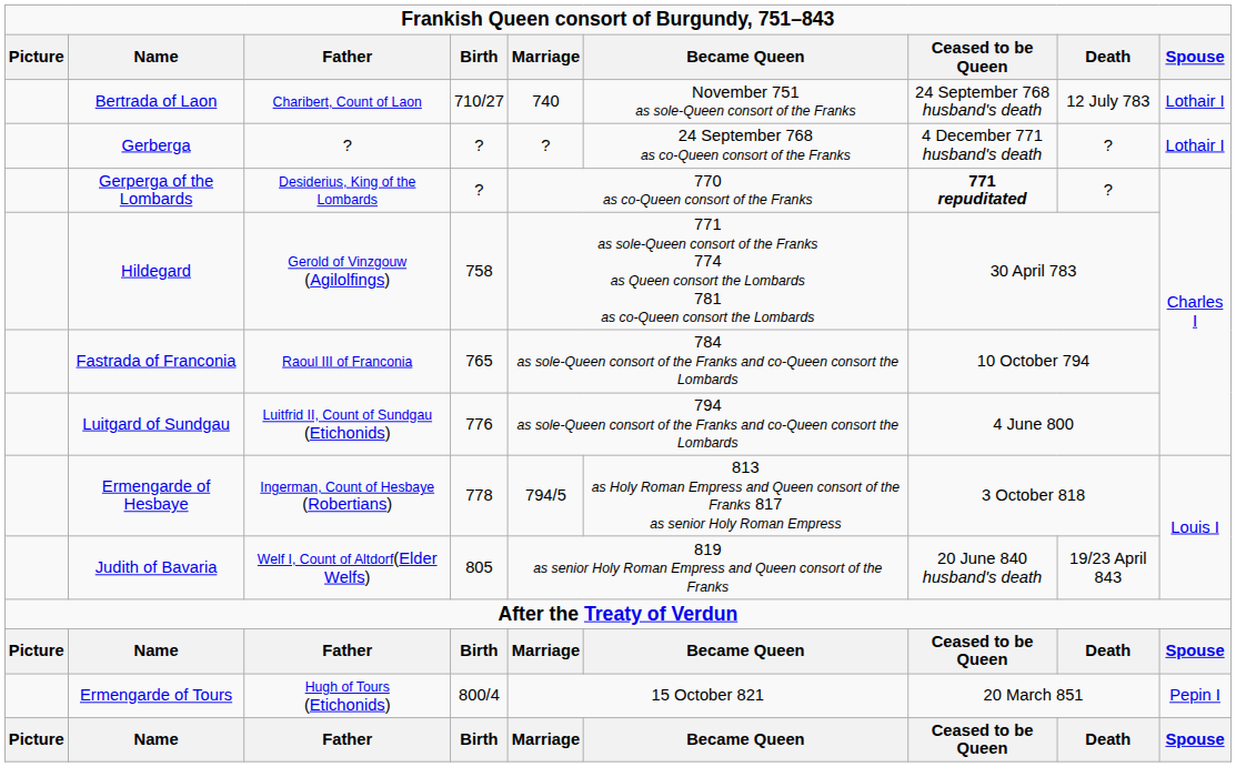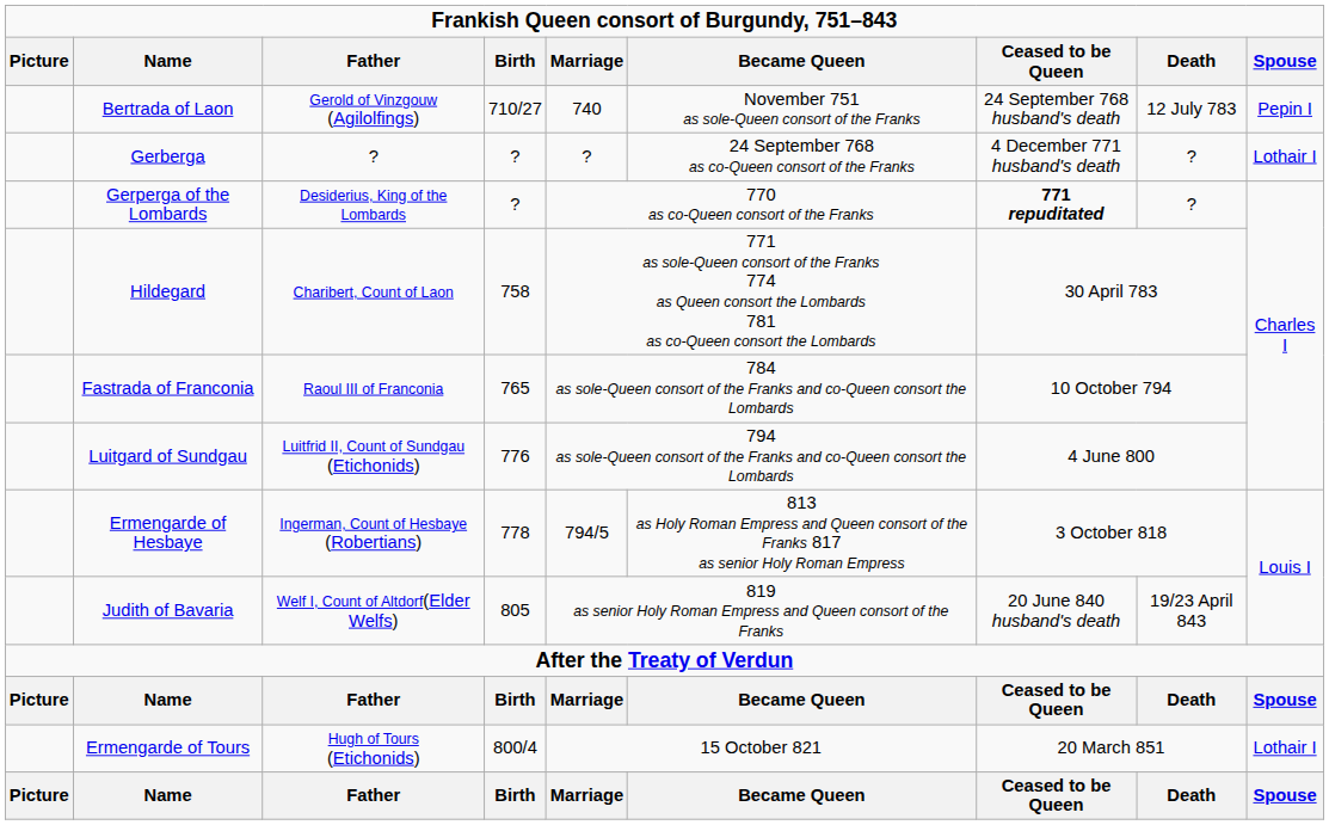 <table width=95% class="wikitable">
 <tr>
 <td colspan="9" align=center><big><strong>Frankish Queen consort of Burgundy, 751–843</strong></big></td>
 </tr>
 <tr>
 <th>Picture</th>
 <th>Name</th>
 <th>Father</th>
 <th>Birth</th>
 <th>Marriage</th>
 <th>Became Queen</th>
 <th>Ceased to be Queen</th>
 <th>Death</th>
 <th><a href='#'>Spouse</a></th>
 </tr>
 <tr>
 <td align="center"></td>
 <td align="center"><a href='#'>Bertrada of Laon</a><br></td>
-<td align="center"><small><a href='#'>Charibert, Count of Laon</a></small></td>
+<td align="center"><small><a href='#'>Gerold of Vinzgouw</a></small><br>(<a href='#'>Agilolfings</a>)</td>
 <td align="center">710/27</td>
 <td align="center">740</td>
 <td align="center">November 751<br><small><em>as sole-Queen consort of the Franks</em></small></td>
 <td align="center">24 September 768<br><em>husband's death</em></td>
 <td align="center">12 July 783</td>
-<td align="center"><a href='#'>Lothair I</a></td>
+<td align="center"><a href='#'>Pepin I</a></td>
 </tr>
 <tr>
 <td align="center"></td>
 <td align="center"><a href='#'>Gerberga</a></td>
 <td align="center">?</td>
 <td align="center">?</td>
 <td align="center">?</td>
 <td align="center">24 September 768<br><small><em>as co-Queen consort of the Franks</em></small></td>
 <td align="center">4 December 771<br><em>husband's death</em></td>
 <td align="center">?</td>
 <td align="center"><a href='#'>Lothair I</a></td>
 </tr>
 <tr>
 <td align="center"></td>
 <td align="center"><a href='#'>Gerperga of the Lombards</a><br></td>
 <td align="center"><small><a href='#'>Desiderius, King of the Lombards</a></small></td>
 <td align="center">?</td>
 <td align="center" colspan="2">770<br><small><em>as co-Queen consort of the Franks</em></small></td>
 <td align="center"><strong>771<br><em>repuditated</em></strong></td>
 <td align="center">?</td>
 <td align="center" rowspan="4"><a href='#'>Charles I</a></td>
 </tr>
 <tr>
 <td align="center"></td>
 <td align="center"><a href='#'>Hildegard</a><br></td>
-<td align="center"><small><a href='#'>Gerold of Vinzgouw</a></small><br>(<a href='#'>Agilolfings</a>)</td>
+<td align="center"><small><a href='#'>Charibert, Count of Laon</a></small></td>
 <td align="center">758</td>
 <td align="center" colspan="2">771<br> <small><em>as sole-Queen consort of the Franks</em></small> <br>774 <br><small><em>as Queen consort the Lombards</em></small><br>781  <br><small><em>as co-Queen consort the Lombards</em></small></td>
 <td align="center" colspan="2">30 April 783</td>
 </tr>
 <tr>
 <td align="center"></td>
 <td align="center"><a href='#'>Fastrada of Franconia</a><br></td>
 <td align="center"><small><a href='#'>Raoul III of Franconia</a></small></td>
 <td align="center">765</td>
 <td align="center" colspan="2">784<br> <small><em>as sole-Queen consort of the Franks and co-Queen consort the Lombards</em></small></td>
 <td align="center" colspan="2">10 October 794</td>
 </tr>
 <tr>
 <td align="center"></td>
 <td align="center"><a href='#'>Luitgard of Sundgau</a><br></td>
 <td align="center"><small><a href='#'>Luitfrid II, Count of Sundgau</a></small><br>(<a href='#'>Etichonids</a>)</td>
 <td align="center">776</td>
 <td align="center" colspan="2">794<br><small><em>as sole-Queen consort of the Franks and co-Queen consort the Lombards</em></small></td>
 <td align="center" colspan="2">4 June 800</td>
 </tr>
 <tr>
 <td align="center"></td>
 <td align="center"><a href='#'>Ermengarde of Hesbaye</a><br></td>
 <td align="center"><small><a href='#'>Ingerman, Count of Hesbaye</a></small><br>(<a href='#'>Robertians</a>)</td>
 <td align="center">778</td>
 <td align="center">794/5</td>
 <td align="center">813<br><small><em>as Holy Roman Empress and Queen consort of the Franks</em></small> 817<br><small><em>as senior Holy Roman Empress</em></small></td>
 <td align="center" colspan="2">3 October 818</td>
 <td align="center" rowspan="2"><a href='#'>Louis I</a></td>
 </tr>
 <tr>
 <td align="center"></td>
 <td align="center"><a href='#'>Judith of Bavaria</a><br></td>
 <td align="center"><small><a href='#'>Welf I, Count of Altdorf</a></small>(<a href='#'>Elder Welfs</a>)</td>
 <td align="center">805</td>
 <td align="center" colspan="2">819<br><small><em>as senior Holy Roman Empress and Queen consort of the Franks</em></small></td>
 <td align="center">20 June 840<br><em>husband's death</em></td>
 <td align="center">19/23 April 843</td>
 </tr>
 <tr>
 <td colspan="9" align=center><big><strong>After the <a href='#'>Treaty of Verdun</a></strong></big></td>
 </tr>
 <tr>
 <th>Picture</th>
 <th>Name</th>
 <th>Father</th>
 <th>Birth</th>
 <th>Marriage</th>
 <th>Became Queen</th>
 <th>Ceased to be Queen</th>
 <th>Death</th>
 <th><a href='#'>Spouse</a></th>
 </tr>
 <tr>
 <td align="center"></td>
 <td align="center"><a href='#'>Ermengarde of Tours</a></td>
 <td align="center"><small><a href='#'>Hugh of Tours</a></small><br>(<a href='#'>Etichonids</a>)</td>
 <td align="center">800/4</td>
 <td align="center" colspan="2">15 October 821</td>
 <td align="center" colspan="2">20 March 851</td>
-<td align="center"><a href='#'>Pepin I</a></td>
+<td align="center"><a href='#'>Lothair I</a></td>
 </tr>
 <tr>
 <th>Picture</th>
 <th>Name</th>
 <th>Father</th>
 <th>Birth</th>
 <th>Marriage</th>
 <th>Became Queen</th>
 <th>Ceased to be Queen</th>
 <th>Death</th>
 <th><a href='#'>Spouse</a></th>
 </tr>
 </table>
